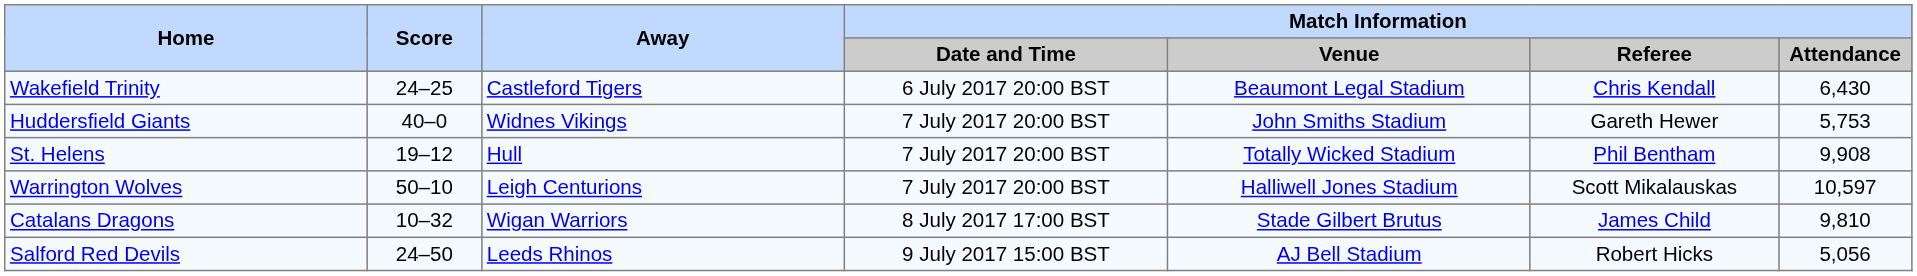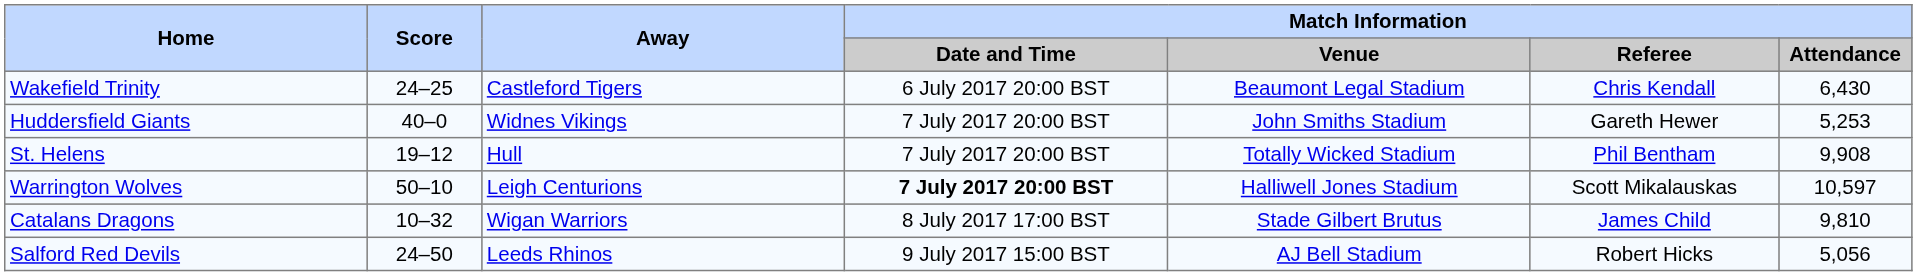 <table border=1 style="border-collapse:collapse; font-size:85%; text-align:center;" cellpadding=3 cellspacing=0 width=100%>
 <tr bgcolor=#C1D8FF>
 <th rowspan=2 width=19%>Home</th>
 <th rowspan=2 width=6%>Score</th>
 <th rowspan=2 width=19%>Away</th>
 <th colspan=6>Match Information</th>
 </tr>
 <tr bgcolor=#CCCCCC>
 <th width=17%>Date and Time</th>
 <th width=19%>Venue</th>
 <th width=13%>Referee</th>
 <th width=7%>Attendance</th>
 </tr>
 <tr bgcolor=#F5FAFF>
 <td align=left> <a href='#'>Wakefield Trinity</a></td>
 <td>24–25</td>
 <td align=left> <a href='#'>Castleford Tigers</a></td>
 <td>6 July 2017 20:00 BST</td>
 <td><a href='#'>Beaumont Legal Stadium</a></td>
 <td><a href='#'>Chris Kendall</a></td>
 <td>6,430</td>
 </tr>
 <tr bgcolor=#F5FAFF>
 <td align=left> <a href='#'>Huddersfield Giants</a></td>
 <td>40–0</td>
 <td align=left> <a href='#'>Widnes Vikings</a></td>
 <td>7 July 2017 20:00 BST</td>
 <td><a href='#'>John Smiths Stadium</a></td>
 <td>Gareth Hewer</td>
-<td>5,753</td>
+<td>5,253</td>
 </tr>
 <tr bgcolor=#F5FAFF>
 <td align=left> <a href='#'>St. Helens</a></td>
 <td>19–12</td>
 <td align=left> <a href='#'>Hull</a></td>
 <td>7 July 2017 20:00 BST</td>
 <td><a href='#'>Totally Wicked Stadium</a></td>
 <td><a href='#'>Phil Bentham</a></td>
 <td>9,908</td>
 </tr>
 <tr bgcolor=#F5FAFF>
 <td align=left> <a href='#'>Warrington Wolves</a></td>
 <td>50–10</td>
 <td align=left> <a href='#'>Leigh Centurions</a></td>
-<td>7 July 2017 20:00 BST</td>
+<td><strong>7 July 2017 20:00 BST</strong></td>
 <td><a href='#'>Halliwell Jones Stadium</a></td>
 <td>Scott Mikalauskas</td>
 <td>10,597</td>
 </tr>
 <tr bgcolor=#F5FAFF>
 <td align=left> <a href='#'>Catalans Dragons</a></td>
 <td>10–32</td>
 <td align=left> <a href='#'>Wigan Warriors</a></td>
 <td>8 July 2017 17:00 BST</td>
 <td><a href='#'>Stade Gilbert Brutus</a></td>
 <td><a href='#'>James Child</a></td>
 <td>9,810</td>
 </tr>
 <tr bgcolor=#F5FAFF>
 <td align=left> <a href='#'>Salford Red Devils</a></td>
 <td>24–50</td>
 <td align=left> <a href='#'>Leeds Rhinos</a></td>
 <td>9 July 2017 15:00 BST</td>
 <td><a href='#'>AJ Bell Stadium</a></td>
 <td>Robert Hicks</td>
 <td>5,056</td>
 </tr>
 </table>
